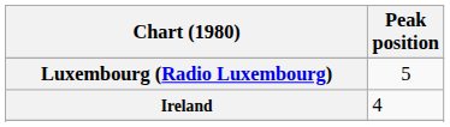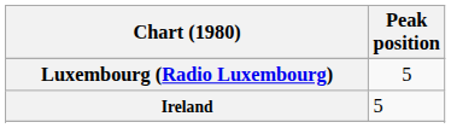 <table class="wikitable sortable plainrowheaders">
 <tr>
 <th style="width:18em;">Chart (1980)</th>
 <th>Peak<br>position</th>
 </tr>
 <tr>
 </tr>
 <tr>
 <th scope="row">Luxembourg (<a href='#'>Radio Luxembourg</a>)</th>
 <td align="center">5</td>
 </tr>
 <tr>
 <th><small><strong>Ireland</strong></small></th>
-<td>4</td>
+<td>5</td>
 </tr>
 <tr>
 </tr>
 <tr>
 </tr>
 <tr>
 </tr>
 <tr>
 </tr>
 <tr>
 </tr>
 </table>
